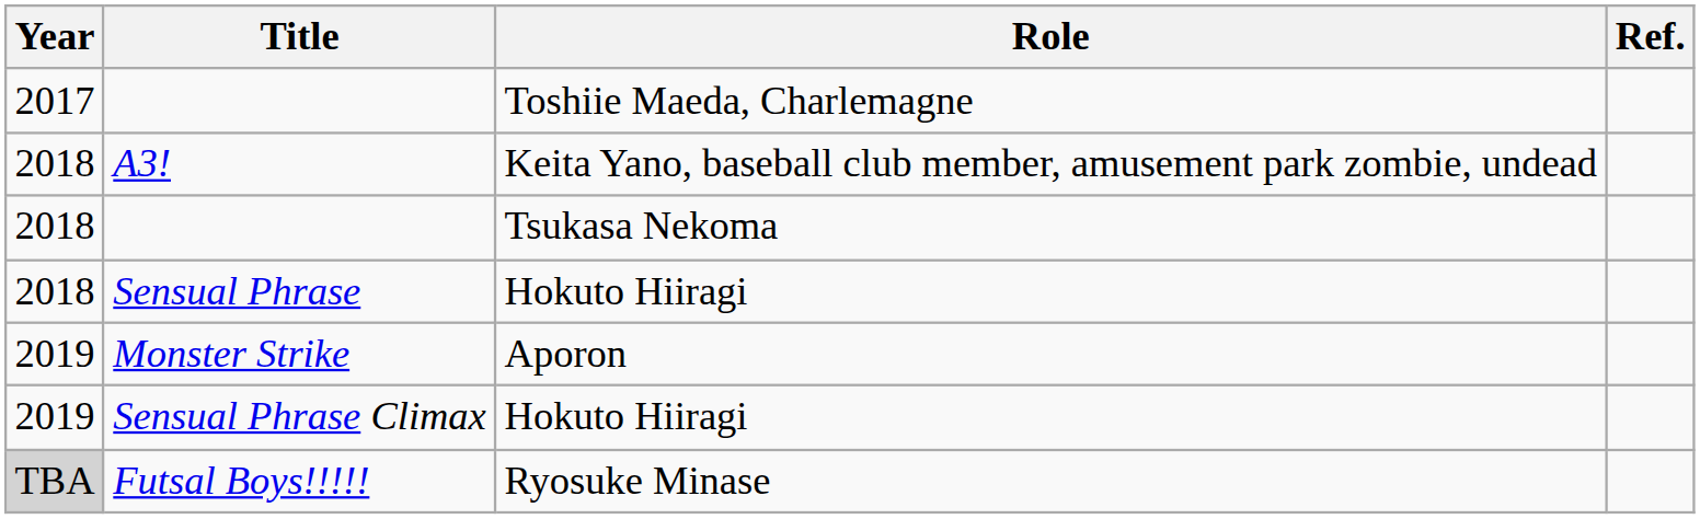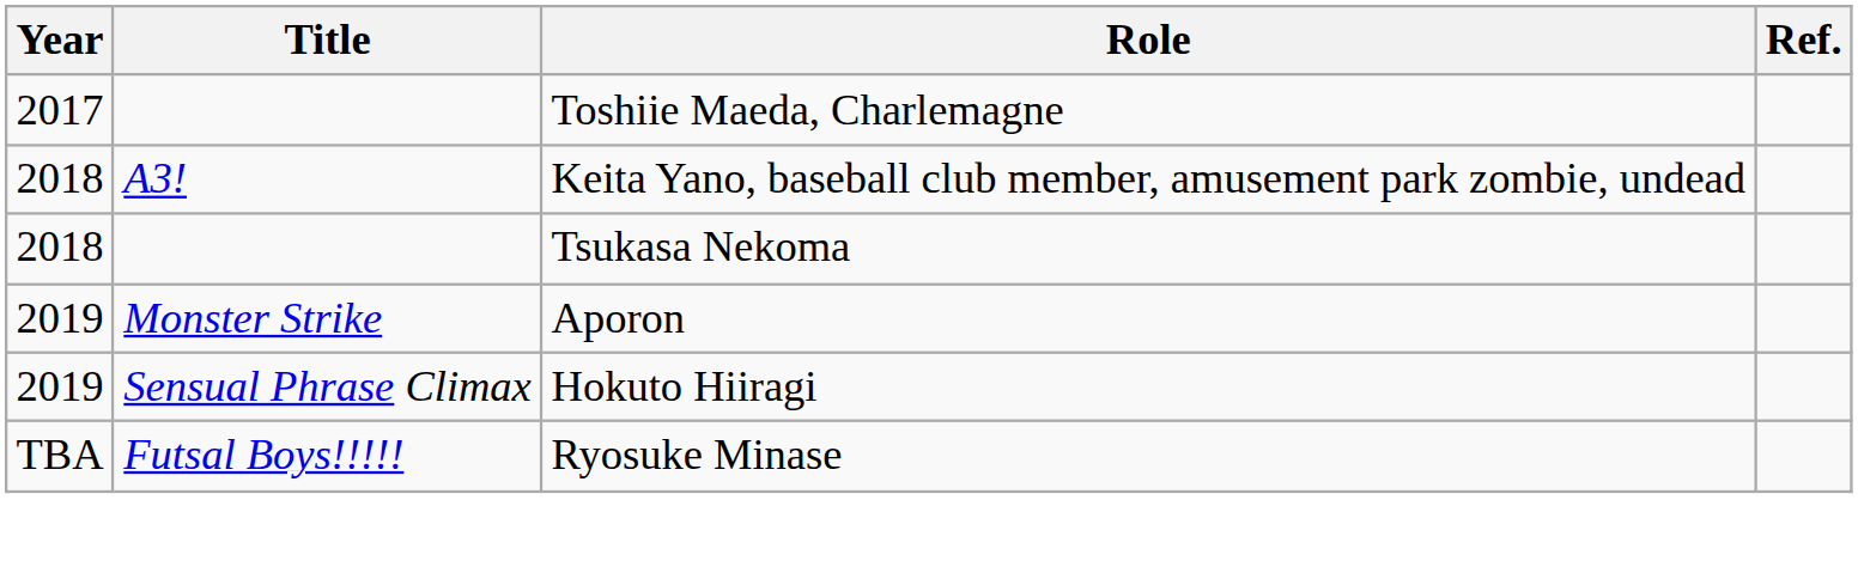 <table class="wikitable sortable plainrowheaders">
 <tr>
 <th scope="col">Year</th>
 <th scope="col">Title</th>
 <th scope="col">Role</th>
 <th scope="col" class="unsortable">Ref.</th>
 </tr>
 <tr>
 <td>2017</td>
 <td><em></em></td>
 <td>Toshiie Maeda, Charlemagne</td>
 <td></td>
 </tr>
 <tr>
 <td>2018</td>
 <td><em><a href='#'>A3!</a></em></td>
 <td>Keita Yano, baseball club member, amusement park zombie, undead</td>
 <td></td>
 </tr>
 <tr>
 <td>2018</td>
 <td></td>
 <td>Tsukasa Nekoma</td>
 <td></td>
 </tr>
 <tr>
-<td>2018</td>
-<td><em><a href='#'>Sensual Phrase</a></em></td>
-<td>Hokuto Hiiragi</td>
-<td></td>
-</tr>
-<tr>
 <td>2019</td>
 <td><em><a href='#'>Monster Strike</a></em></td>
 <td>Aporon</td>
 <td></td>
 </tr>
 <tr>
 <td>2019</td>
 <td><em><a href='#'>Sensual Phrase</a> Climax</em></td>
 <td>Hokuto Hiiragi</td>
 <td></td>
 </tr>
 <tr>
-<td style="background: lightgrey;">TBA</td>
+<td>TBA</td>
 <td><em><a href='#'>Futsal Boys!!!!!</a></em></td>
 <td>Ryosuke Minase</td>
 <td></td>
 </tr>
 </table>
